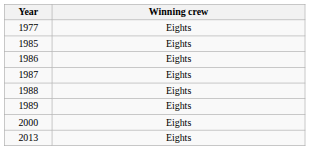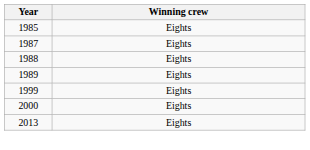 <table class="wikitable" style="text-align:center">
 <tr>
 <th width=70>Year</th>
 <th width=400>Winning crew</th>
 </tr>
 <tr>
-<td>1977</td>
-<td>Eights</td>
-</tr>
-<tr>
 <td>1985</td>
-<td>Eights</td>
-</tr>
-<tr>
-<td>1986</td>
 <td>Eights</td>
 </tr>
 <tr>
 <td>1987</td>
 <td>Eights</td>
 </tr>
 <tr>
 <td>1988</td>
 <td>Eights</td>
 </tr>
 <tr>
 <td>1989</td>
 <td>Eights</td>
 </tr>
 <tr>
+<td>1999</td>
+<td>Eights</td>
+</tr>
+<tr>
 <td>2000</td>
 <td>Eights</td>
 </tr>
 <tr>
 <td>2013</td>
 <td>Eights</td>
 </tr>
 </table>
